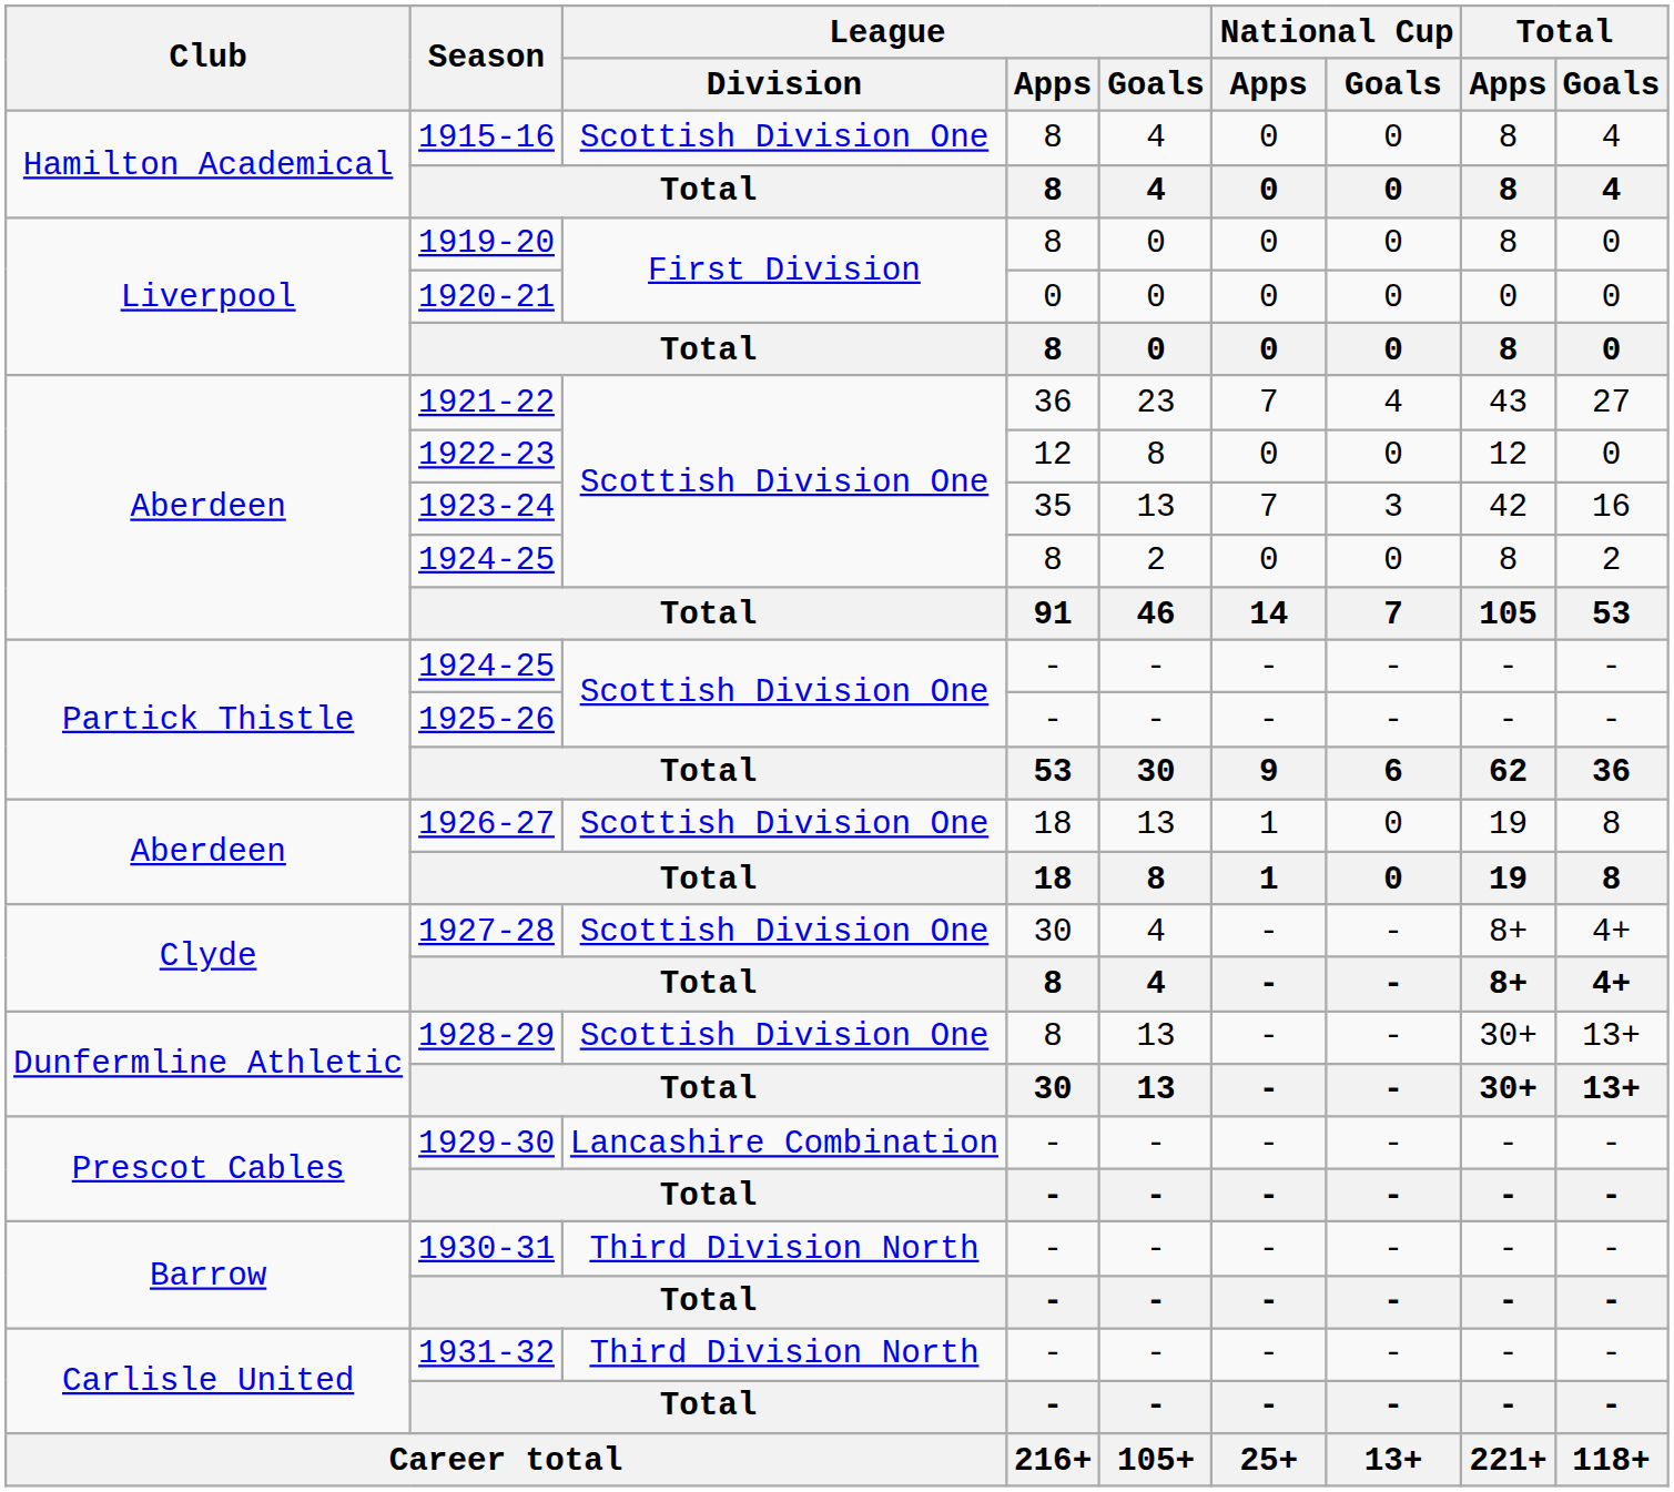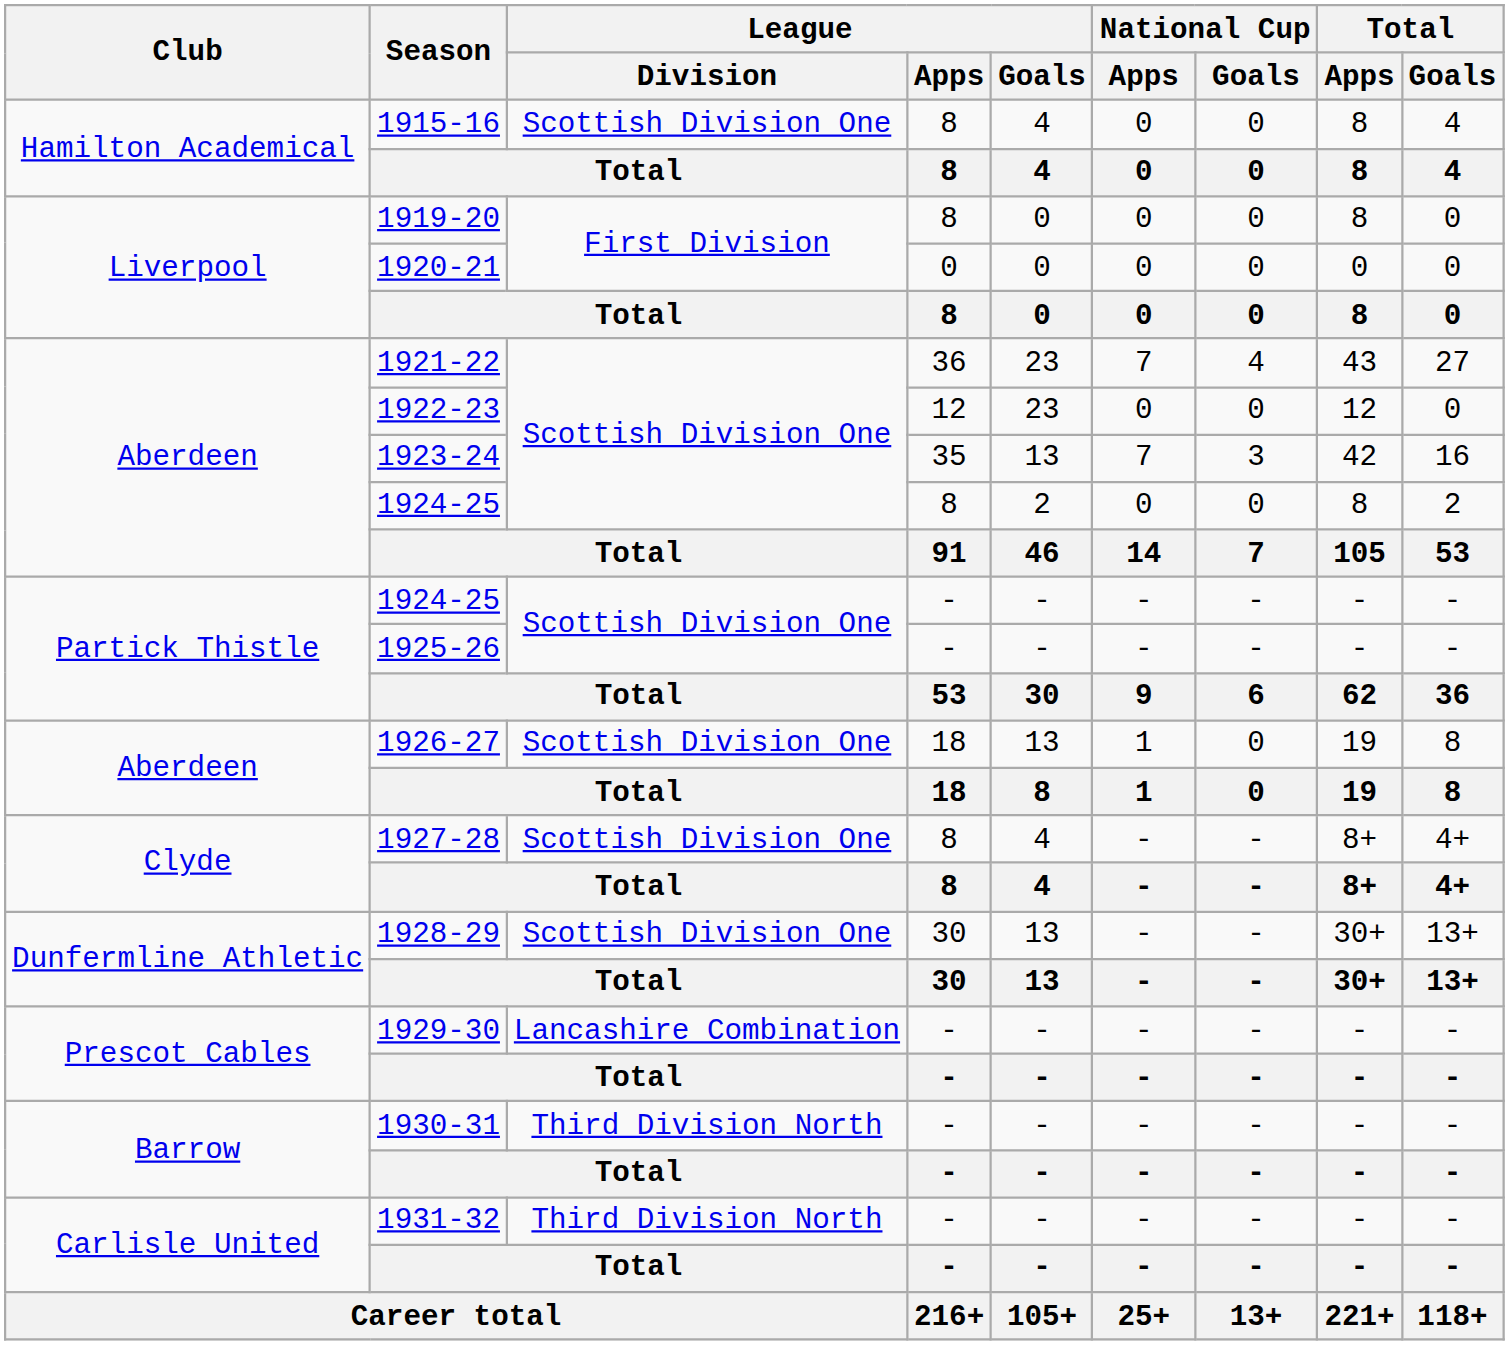 <table class="wikitable" style="text-align:center">
 <tr>
 <th rowspan="2">Club</th>
 <th rowspan="2">Season</th>
 <th colspan="3">League</th>
 <th colspan="2">National Cup</th>
 <th colspan="2">Total</th>
 </tr>
 <tr>
 <th>Division</th>
 <th>Apps</th>
 <th>Goals</th>
 <th>Apps</th>
 <th>Goals</th>
 <th>Apps</th>
 <th>Goals</th>
 </tr>
 <tr>
 <td rowspan="2"><a href='#'>Hamilton Academical</a></td>
 <td><a href='#'>1915-16</a></td>
 <td><a href='#'>Scottish Division One</a></td>
 <td>8</td>
 <td>4</td>
 <td>0</td>
 <td>0</td>
 <td>8</td>
 <td>4</td>
 </tr>
 <tr>
 <th colspan="2">Total</th>
 <th>8</th>
 <th>4</th>
 <th>0</th>
 <th>0</th>
 <th>8</th>
 <th>4</th>
 </tr>
 <tr>
 <td rowspan="3"><a href='#'>Liverpool</a></td>
 <td><a href='#'>1919-20</a></td>
 <td rowspan="2"><a href='#'>First Division</a></td>
 <td>8</td>
 <td>0</td>
 <td>0</td>
 <td>0</td>
 <td>8</td>
 <td>0</td>
 </tr>
 <tr>
 <td><a href='#'>1920-21</a></td>
 <td>0</td>
 <td>0</td>
 <td>0</td>
 <td>0</td>
 <td>0</td>
 <td>0</td>
 </tr>
 <tr>
 <th colspan="2">Total</th>
 <th>8</th>
 <th>0</th>
 <th>0</th>
 <th>0</th>
 <th>8</th>
 <th>0</th>
 </tr>
 <tr>
 <td rowspan="5"><a href='#'>Aberdeen</a></td>
 <td><a href='#'>1921-22</a></td>
 <td rowspan="4"><a href='#'>Scottish Division One</a></td>
 <td>36</td>
 <td>23</td>
 <td>7</td>
 <td>4</td>
 <td>43</td>
 <td>27</td>
 </tr>
 <tr>
 <td><a href='#'>1922-23</a></td>
 <td>12</td>
-<td>8</td>
+<td>23</td>
 <td>0</td>
 <td>0</td>
 <td>12</td>
 <td>0</td>
 </tr>
 <tr>
 <td><a href='#'>1923-24</a></td>
 <td>35</td>
 <td>13</td>
 <td>7</td>
 <td>3</td>
 <td>42</td>
 <td>16</td>
 </tr>
 <tr>
 <td><a href='#'>1924-25</a></td>
 <td>8</td>
 <td>2</td>
 <td>0</td>
 <td>0</td>
 <td>8</td>
 <td>2</td>
 </tr>
 <tr>
 <th colspan="2">Total</th>
 <th>91</th>
 <th>46</th>
 <th>14</th>
 <th>7</th>
 <th>105</th>
 <th>53</th>
 </tr>
 <tr>
 <td rowspan="3"><a href='#'>Partick Thistle</a></td>
 <td><a href='#'>1924-25</a></td>
 <td rowspan="2"><a href='#'>Scottish Division One</a></td>
 <td>-</td>
 <td>-</td>
 <td>-</td>
 <td>-</td>
 <td>-</td>
 <td>-</td>
 </tr>
 <tr>
 <td><a href='#'>1925-26</a></td>
 <td>-</td>
 <td>-</td>
 <td>-</td>
 <td>-</td>
 <td>-</td>
 <td>-</td>
 </tr>
 <tr>
 <th colspan="2">Total</th>
 <th>53</th>
 <th>30</th>
 <th>9</th>
 <th>6</th>
 <th>62</th>
 <th>36</th>
 </tr>
 <tr>
 <td rowspan="2"><a href='#'>Aberdeen</a></td>
 <td><a href='#'>1926-27</a></td>
 <td><a href='#'>Scottish Division One</a></td>
 <td>18</td>
 <td>13</td>
 <td>1</td>
 <td>0</td>
 <td>19</td>
 <td>8</td>
 </tr>
 <tr>
 <th colspan="2">Total</th>
 <th>18</th>
 <th>8</th>
 <th>1</th>
 <th>0</th>
 <th>19</th>
 <th>8</th>
 </tr>
 <tr>
 <td rowspan="2"><a href='#'>Clyde</a></td>
 <td><a href='#'>1927-28</a></td>
 <td><a href='#'>Scottish Division One</a></td>
-<td>30</td>
+<td>8</td>
 <td>4</td>
 <td>-</td>
 <td>-</td>
 <td>8+</td>
 <td>4+</td>
 </tr>
 <tr>
 <th colspan="2">Total</th>
 <th>8</th>
 <th>4</th>
 <th>-</th>
 <th>-</th>
 <th>8+</th>
 <th>4+</th>
 </tr>
 <tr>
 <td rowspan="2"><a href='#'>Dunfermline Athletic</a></td>
 <td><a href='#'>1928-29</a></td>
 <td><a href='#'>Scottish Division One</a></td>
-<td>8</td>
+<td>30</td>
 <td>13</td>
 <td>-</td>
 <td>-</td>
 <td>30+</td>
 <td>13+</td>
 </tr>
 <tr>
 <th colspan="2">Total</th>
 <th>30</th>
 <th>13</th>
 <th>-</th>
 <th>-</th>
 <th>30+</th>
 <th>13+</th>
 </tr>
 <tr>
 <td rowspan="2"><a href='#'>Prescot Cables</a></td>
 <td><a href='#'>1929-30</a></td>
 <td><a href='#'>Lancashire Combination</a></td>
 <td>-</td>
 <td>-</td>
 <td>-</td>
 <td>-</td>
 <td>-</td>
 <td>-</td>
 </tr>
 <tr>
 <th colspan="2">Total</th>
 <th>-</th>
 <th>-</th>
 <th>-</th>
 <th>-</th>
 <th>-</th>
 <th>-</th>
 </tr>
 <tr>
 <td rowspan="2"><a href='#'>Barrow</a></td>
 <td><a href='#'>1930-31</a></td>
 <td><a href='#'>Third Division North</a></td>
 <td>-</td>
 <td>-</td>
 <td>-</td>
 <td>-</td>
 <td>-</td>
 <td>-</td>
 </tr>
 <tr>
 <th colspan="2">Total</th>
 <th>-</th>
 <th>-</th>
 <th>-</th>
 <th>-</th>
 <th>-</th>
 <th>-</th>
 </tr>
 <tr>
 <td rowspan="2"><a href='#'>Carlisle United</a></td>
 <td><a href='#'>1931-32</a></td>
 <td><a href='#'>Third Division North</a></td>
 <td>-</td>
 <td>-</td>
 <td>-</td>
 <td>-</td>
 <td>-</td>
 <td>-</td>
 </tr>
 <tr>
 <th colspan="2">Total</th>
 <th>-</th>
 <th>-</th>
 <th>-</th>
 <th>-</th>
 <th>-</th>
 <th>-</th>
 </tr>
 <tr>
 <th colspan="3">Career total</th>
 <th>216+</th>
 <th>105+</th>
 <th>25+</th>
 <th>13+</th>
 <th>221+</th>
 <th>118+</th>
 </tr>
 </table>
